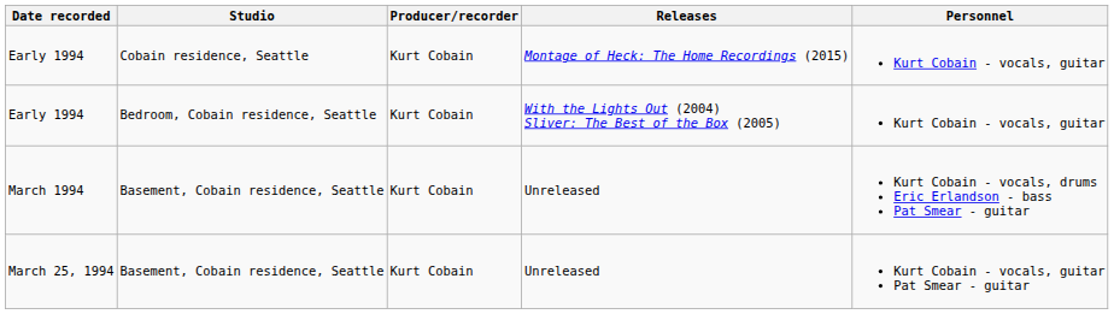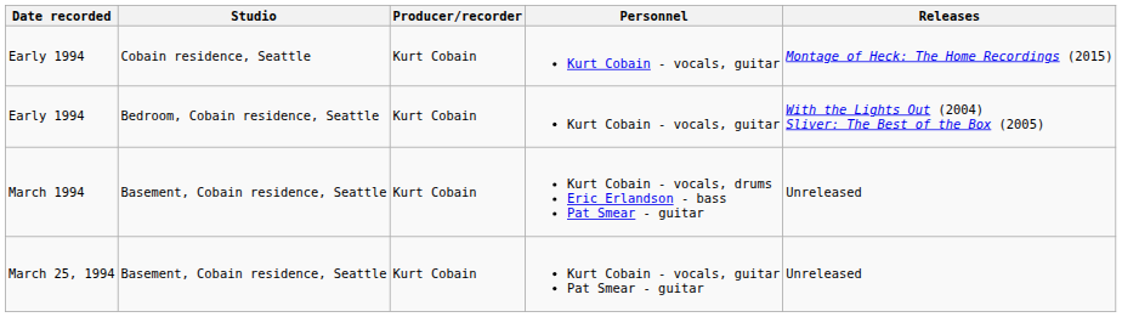 <table class="wikitable">
 <tr>
 <th>Date recorded</th>
 <th>Studio</th>
 <th>Producer/recorder</th>
+<th>Personnel</th>
 <th>Releases</th>
-<th>Personnel</th>
 </tr>
 <tr>
 <td>Early 1994</td>
 <td>Cobain residence, Seattle</td>
 <td>Kurt Cobain</td>
+<td><br><ul><li><a href='#'>Kurt Cobain</a> - vocals, guitar</li></ul></td>
 <td><em><a href='#'>Montage of Heck: The Home Recordings</a></em> (2015)</td>
-<td><br><ul><li><a href='#'>Kurt Cobain</a> - vocals, guitar</li></ul></td>
 </tr>
 <tr>
 <td>Early 1994</td>
 <td>Bedroom, Cobain residence, Seattle</td>
 <td>Kurt Cobain</td>
+<td><br><ul><li>Kurt Cobain - vocals, guitar</li></ul></td>
 <td><em><a href='#'>With the Lights Out</a></em> (2004)<br><em><a href='#'>Sliver: The Best of the Box</a></em> (2005)</td>
-<td><br><ul><li>Kurt Cobain - vocals, guitar</li></ul></td>
 </tr>
 <tr>
 <td>March 1994</td>
 <td>Basement, Cobain residence, Seattle</td>
 <td>Kurt Cobain</td>
+<td><br><ul><li>Kurt Cobain - vocals, drums</li><li><a href='#'>Eric Erlandson</a> - bass</li><li><a href='#'>Pat Smear</a> - guitar</li></ul></td>
 <td>Unreleased</td>
-<td><br><ul><li>Kurt Cobain - vocals, drums</li><li><a href='#'>Eric Erlandson</a> - bass</li><li><a href='#'>Pat Smear</a> - guitar</li></ul></td>
 </tr>
 <tr>
 <td>March 25, 1994</td>
 <td>Basement, Cobain residence, Seattle</td>
 <td>Kurt Cobain</td>
+<td><br><ul><li>Kurt Cobain - vocals, guitar</li><li>Pat Smear - guitar</li></ul></td>
 <td>Unreleased</td>
-<td><br><ul><li>Kurt Cobain - vocals, guitar</li><li>Pat Smear - guitar</li></ul></td>
 </tr>
 </table>
